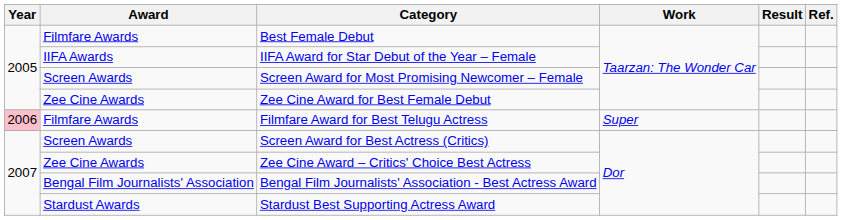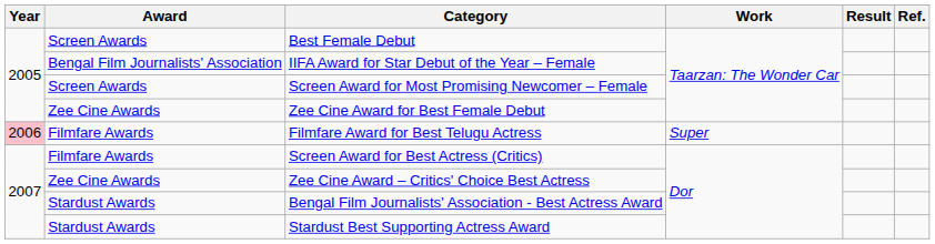 <table class="wikitable">
 <tr>
 <th>Year</th>
 <th>Award</th>
 <th>Category</th>
 <th>Work</th>
 <th>Result</th>
 <th>Ref.</th>
 </tr>
 <tr>
 <td rowspan="4">2005</td>
-<td><a href='#'>Filmfare Awards</a></td>
+<td><a href='#'>Screen Awards</a></td>
 <td><a href='#'>Best Female Debut</a></td>
 <td rowspan="4"><em><a href='#'>Taarzan: The Wonder Car</a></em></td>
 <td></td>
 <td></td>
 </tr>
 <tr>
-<td><a href='#'>IIFA Awards</a></td>
+<td><a href='#'>Bengal Film Journalists' Association</a></td>
 <td><a href='#'>IIFA Award for Star Debut of the Year – Female</a></td>
 <td></td>
 <td></td>
 </tr>
 <tr>
 <td><a href='#'>Screen Awards</a></td>
 <td><a href='#'>Screen Award for Most Promising Newcomer – Female</a></td>
 <td></td>
 <td></td>
 </tr>
 <tr>
 <td><a href='#'>Zee Cine Awards</a></td>
 <td><a href='#'>Zee Cine Award for Best Female Debut</a></td>
 <td></td>
 <td></td>
 </tr>
 <tr>
 <td style="background: pink;">2006</td>
 <td><a href='#'>Filmfare Awards</a></td>
 <td><a href='#'>Filmfare Award for Best Telugu Actress</a></td>
 <td><em><a href='#'>Super</a></em></td>
 <td></td>
 <td></td>
 </tr>
 <tr>
 <td rowspan="4">2007</td>
-<td><a href='#'>Screen Awards</a></td>
+<td><a href='#'>Filmfare Awards</a></td>
 <td><a href='#'>Screen Award for Best Actress (Critics)</a></td>
 <td rowspan="4"><em><a href='#'>Dor</a></em></td>
 <td></td>
 <td></td>
 </tr>
 <tr>
 <td><a href='#'>Zee Cine Awards</a></td>
 <td><a href='#'>Zee Cine Award – Critics' Choice Best Actress</a></td>
 <td></td>
 <td></td>
 </tr>
 <tr>
-<td><a href='#'>Bengal Film Journalists' Association</a></td>
+<td><a href='#'>Stardust Awards</a></td>
 <td><a href='#'>Bengal Film Journalists' Association - Best Actress Award</a></td>
 <td></td>
 <td></td>
 </tr>
 <tr>
 <td><a href='#'>Stardust Awards</a></td>
 <td><a href='#'>Stardust Best Supporting Actress Award</a></td>
 <td></td>
 <td></td>
 </tr>
 </table>
